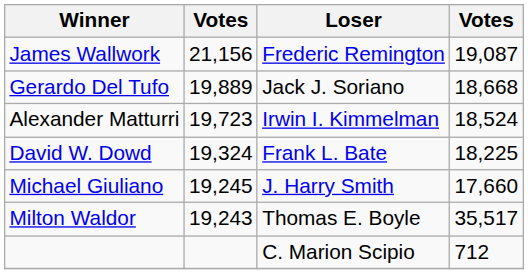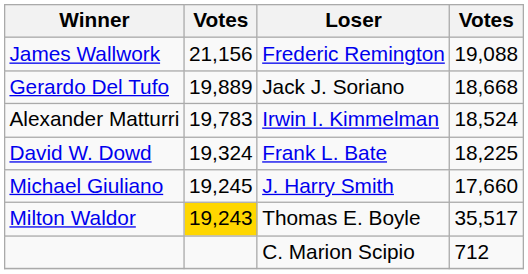 <table class="wikitable">
 <tr>
 <th>Winner</th>
 <th>Votes</th>
 <th>Loser</th>
 <th>Votes</th>
 </tr>
 <tr>
 <td><a href='#'>James Wallwork</a></td>
 <td>21,156</td>
 <td><a href='#'>Frederic Remington</a></td>
-<td>19,087</td>
+<td>19,088</td>
 </tr>
 <tr>
 <td><a href='#'>Gerardo Del Tufo</a></td>
 <td>19,889</td>
 <td>Jack J. Soriano</td>
 <td>18,668</td>
 </tr>
 <tr>
 <td>Alexander Matturri</td>
-<td>19,723</td>
+<td>19,783</td>
 <td><a href='#'>Irwin I. Kimmelman</a></td>
 <td>18,524</td>
 </tr>
 <tr>
 <td><a href='#'>David W. Dowd</a></td>
 <td>19,324</td>
 <td><a href='#'>Frank L. Bate</a></td>
 <td>18,225</td>
 </tr>
 <tr>
 <td><a href='#'>Michael Giuliano</a></td>
 <td>19,245</td>
 <td><a href='#'>J. Harry Smith</a></td>
 <td>17,660</td>
 </tr>
 <tr>
 <td><a href='#'>Milton Waldor</a></td>
-<td>19,243</td>
+<td style="background: gold;">19,243</td>
 <td>Thomas E. Boyle</td>
 <td>35,517</td>
 </tr>
 <tr>
 <td></td>
 <td></td>
 <td>C. Marion Scipio</td>
 <td>712</td>
 </tr>
 <tr>
 </tr>
 </table>
